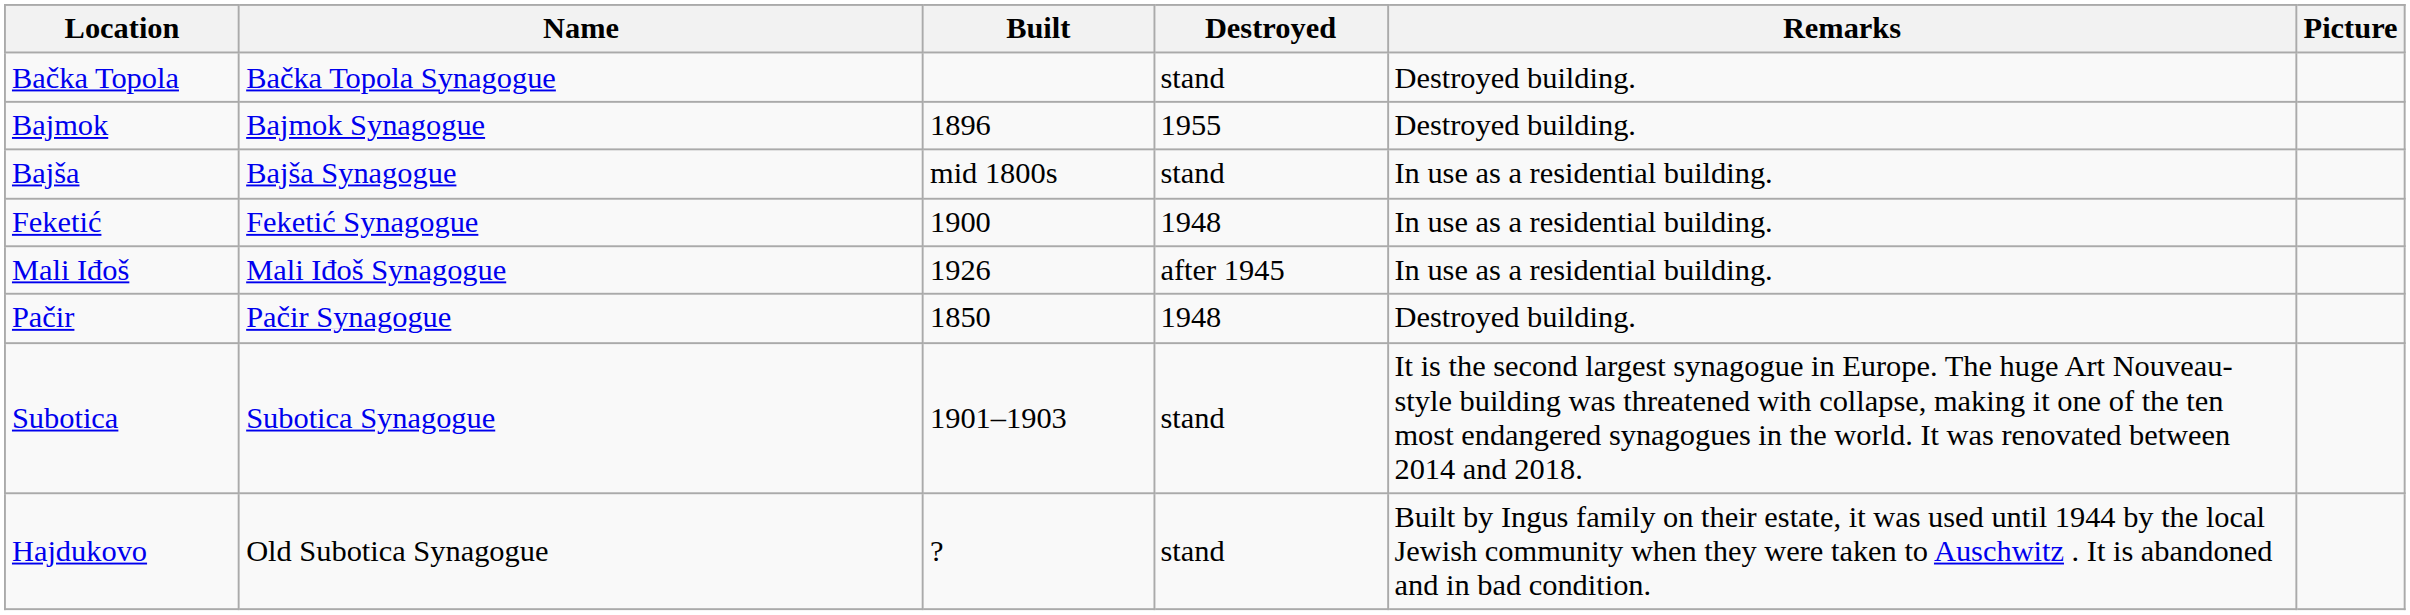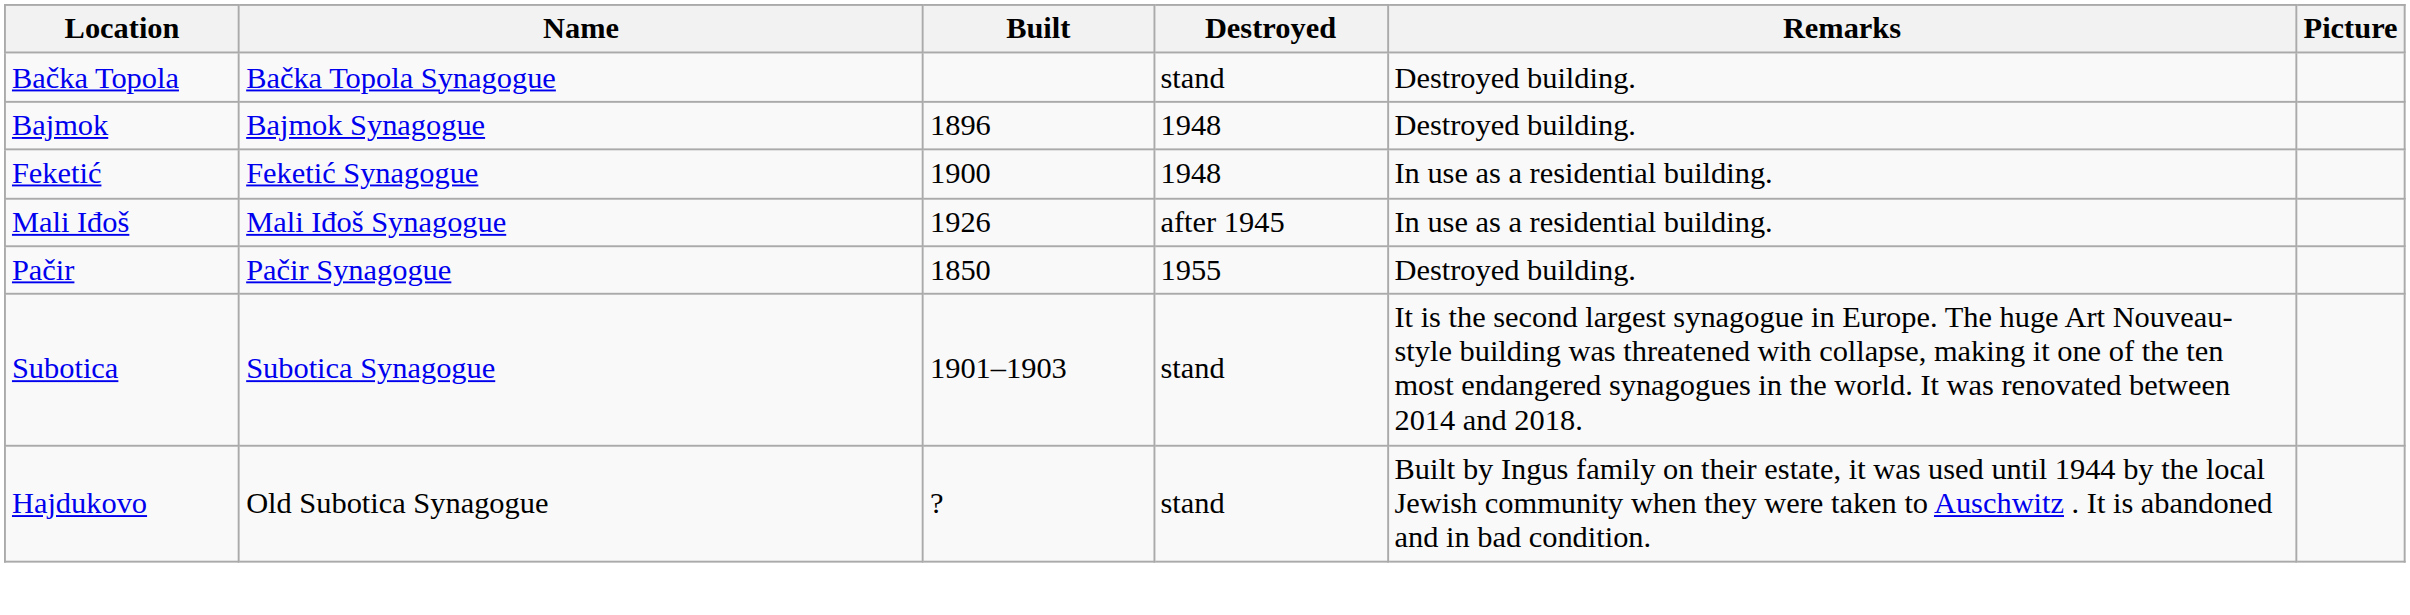 <table class="wikitable sortable" width="100%">
 <tr>
 <th width="10%">Location</th>
 <th width="30%">Name</th>
 <th width="10%">Built</th>
 <th width="10%">Destroyed</th>
 <th width="40%" class="unsortable">Remarks</th>
 <th width="10%" class="unsortable">Picture</th>
 </tr>
 <tr>
 <td><a href='#'>Bačka Topola</a></td>
 <td><a href='#'>Bačka Topola Synagogue</a></td>
 <td></td>
 <td>stand</td>
 <td>Destroyed building.</td>
 <td></td>
 </tr>
 <tr>
 <td><a href='#'>Bajmok</a></td>
 <td><a href='#'>Bajmok Synagogue</a></td>
 <td>1896</td>
-<td>1955</td>
+<td>1948</td>
 <td>Destroyed building.</td>
-<td></td>
-</tr>
-<tr>
-<td><a href='#'>Bajša</a></td>
-<td><a href='#'>Bajša Synagogue</a></td>
-<td>mid 1800s</td>
-<td>stand</td>
-<td>In use as a residential building. </td>
 <td></td>
 </tr>
 <tr>
 <td><a href='#'>Feketić</a></td>
 <td><a href='#'>Feketić Synagogue</a></td>
 <td>1900</td>
 <td>1948</td>
 <td>In use as a residential building. </td>
 <td></td>
 </tr>
 <tr>
 <td><a href='#'>Mali Iđoš</a></td>
 <td><a href='#'>Mali Iđoš Synagogue</a></td>
 <td>1926</td>
 <td>after 1945</td>
 <td>In use as a residential building. </td>
 <td></td>
 </tr>
 <tr>
 <td><a href='#'>Pačir</a></td>
 <td><a href='#'>Pačir Synagogue</a></td>
 <td>1850</td>
-<td>1948</td>
+<td>1955</td>
 <td>Destroyed building.</td>
 <td></td>
 </tr>
 <tr>
 <td><a href='#'>Subotica</a></td>
 <td><a href='#'>Subotica Synagogue</a></td>
 <td>1901–1903</td>
 <td>stand</td>
 <td>It is the second largest synagogue in Europe. The huge Art Nouveau-style building was threatened with collapse, making it one of the ten most endangered synagogues in the world. It was renovated between 2014 and 2018.</td>
 <td></td>
 </tr>
 <tr>
 <td><a href='#'>Hajdukovo</a></td>
 <td>Old Subotica Synagogue</td>
 <td>?</td>
 <td>stand</td>
 <td>Built by Ingus family on their estate, it was used until 1944 by the local Jewish community when they were taken to <a href='#'>Auschwitz</a> . It is abandoned and in bad condition.  </td>
 <td></td>
 </tr>
 </table>
